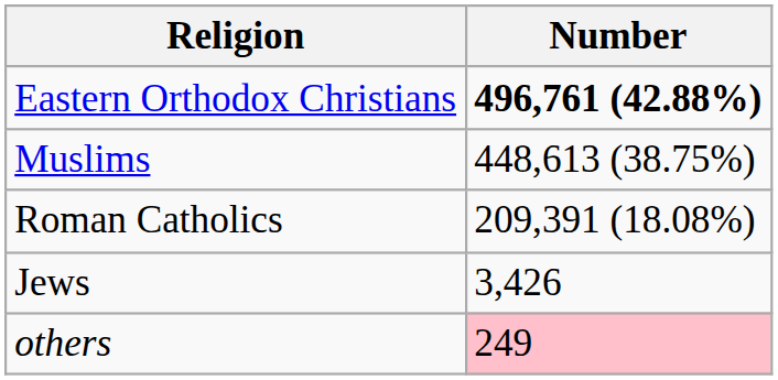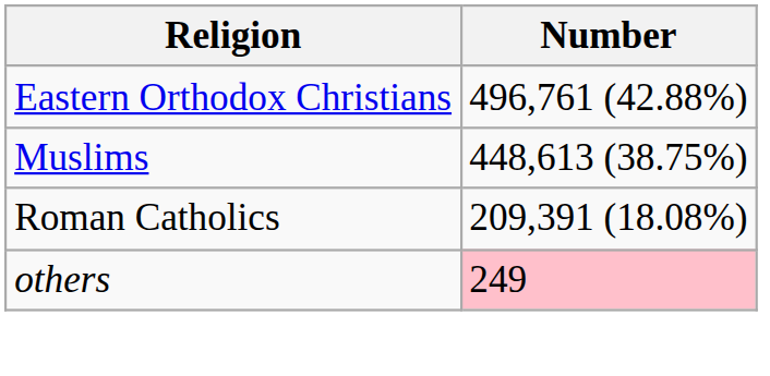 <table class="wikitable">
 <tr>
 <th>Religion</th>
 <th>Number</th>
 </tr>
 <tr>
 <td><a href='#'>Eastern Orthodox Christians</a></td>
-<td><strong>496,761 (42.88%)</strong></td>
+<td>496,761 (42.88%)</td>
 </tr>
 <tr>
 <td><a href='#'>Muslims</a></td>
 <td>448,613 (38.75%)</td>
 </tr>
 <tr>
 <td>Roman Catholics</td>
 <td>209,391 (18.08%)</td>
 </tr>
 <tr>
-<td>Jews</td>
-<td>3,426</td>
-</tr>
-<tr>
 <td><em>others</em></td>
 <td style="background: pink;">249</td>
 </tr>
 </table>
